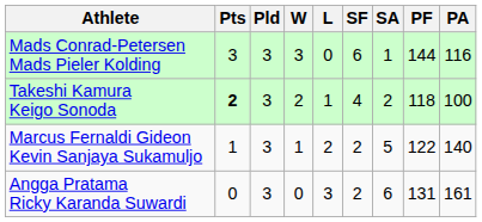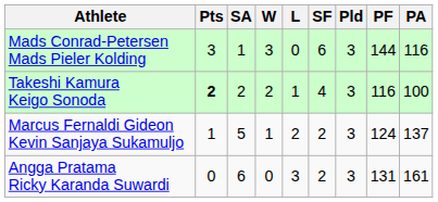 <table class=wikitable style="text-align:center">
 <tr>
 <th width=190>Athlete</th>
 <th width=20>Pts</th>
-<th width=20>Pld</th>
+<th width=20>SA</th>
 <th width=20>W</th>
 <th width=20>L</th>
 <th width=20>SF</th>
-<th width=20>SA</th>
+<th width=20>Pld</th>
 <th width=20>PF</th>
 <th width=20>PA</th>
 </tr>
 <tr bgcolor=ccffcc>
 <td style="text-align:left"> <a href='#'>Mads Conrad-Petersen</a><br> <a href='#'>Mads Pieler Kolding</a></td>
 <td>3</td>
-<td>3</td>
+<td>1</td>
 <td>3</td>
 <td>0</td>
 <td>6</td>
-<td>1</td>
+<td>3</td>
 <td>144</td>
 <td>116</td>
 </tr>
 <tr bgcolor=ccffcc>
 <td style="text-align:left"> <a href='#'>Takeshi Kamura</a><br> <a href='#'>Keigo Sonoda</a></td>
 <td><strong>2</strong></td>
-<td>3</td>
+<td>2</td>
 <td>2</td>
 <td>1</td>
 <td>4</td>
-<td>2</td>
-<td>118</td>
+<td>3</td>
+<td>116</td>
 <td>100</td>
 </tr>
 <tr bgcolor=>
 <td style="text-align:left"> <a href='#'>Marcus Fernaldi Gideon</a><br> <a href='#'>Kevin Sanjaya Sukamuljo</a></td>
 <td>1</td>
-<td>3</td>
+<td>5</td>
 <td>1</td>
 <td>2</td>
 <td>2</td>
-<td>5</td>
-<td>122</td>
-<td>140</td>
+<td>3</td>
+<td>124</td>
+<td>137</td>
 </tr>
 <tr bgcolor=>
 <td style="text-align:left"> <a href='#'>Angga Pratama</a><br> <a href='#'>Ricky Karanda Suwardi</a></td>
 <td>0</td>
-<td>3</td>
+<td>6</td>
 <td>0</td>
 <td>3</td>
 <td>2</td>
-<td>6</td>
+<td>3</td>
 <td>131</td>
 <td>161</td>
 </tr>
 </table>
